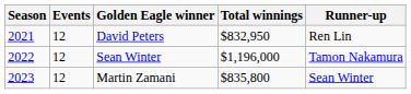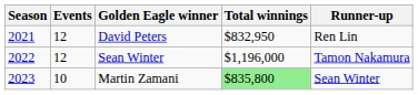 <table class="wikitable sortable">
 <tr>
 <th>Season</th>
 <th>Events</th>
 <th>Golden Eagle winner</th>
 <th>Total winnings</th>
 <th>Runner-up</th>
 </tr>
 <tr>
 <td><a href='#'>2021</a></td>
 <td>12</td>
 <td> <a href='#'>David Peters</a></td>
 <td>$832,950</td>
 <td> Ren Lin</td>
 </tr>
 <tr>
 <td><a href='#'>2022</a></td>
 <td>12</td>
 <td> <a href='#'>Sean Winter</a></td>
 <td>$1,196,000</td>
 <td> <a href='#'>Tamon Nakamura</a></td>
 </tr>
 <tr>
 <td><a href='#'>2023</a></td>
-<td>12</td>
+<td>10</td>
 <td> Martin Zamani</td>
-<td>$835,800</td>
+<td style="background: lightgreen;">$835,800</td>
 <td> <a href='#'>Sean Winter</a></td>
 </tr>
 </table>
